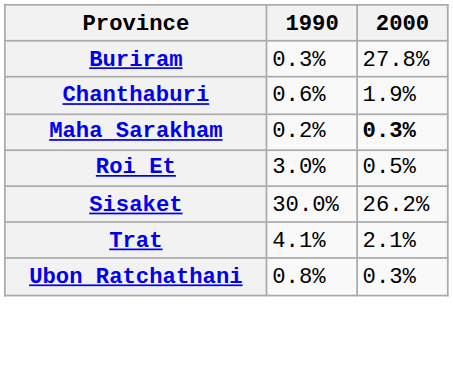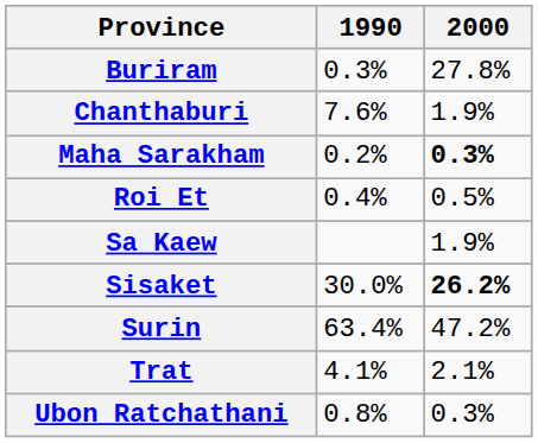 <table class=wikitable style=width:20em>
 <tr>
 <th>Province</th>
 <th>1990</th>
 <th>2000</th>
 </tr>
 <tr>
 <th><a href='#'>Buriram</a></th>
 <td>0.3%</td>
 <td>27.8%</td>
 </tr>
 <tr>
 <th><a href='#'>Chanthaburi</a></th>
-<td>0.6%</td>
+<td>7.6%</td>
 <td>1.9%</td>
 </tr>
 <tr>
 <th><a href='#'>Maha Sarakham</a></th>
 <td>0.2%</td>
 <td><strong>0.3%</strong></td>
 </tr>
 <tr>
 <th><a href='#'>Roi Et</a></th>
-<td>3.0%</td>
+<td>0.4%</td>
 <td>0.5%</td>
+</tr>
+<tr>
+<th><a href='#'>Sa Kaew</a></th>
+<td></td>
+<td>1.9%</td>
 </tr>
 <tr>
 <th><a href='#'>Sisaket</a></th>
 <td>30.0%</td>
-<td>26.2%</td>
+<td><strong>26.2%</strong></td>
+</tr>
+<tr>
+<th><a href='#'>Surin</a></th>
+<td>63.4%</td>
+<td>47.2%</td>
 </tr>
 <tr>
 <th><a href='#'>Trat</a></th>
 <td>4.1%</td>
 <td>2.1%</td>
 </tr>
 <tr>
 <th><a href='#'>Ubon Ratchathani</a></th>
 <td>0.8%</td>
 <td>0.3%</td>
 </tr>
 </table>
